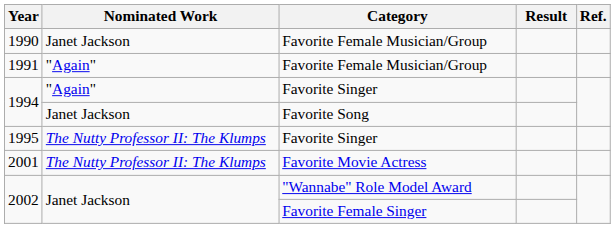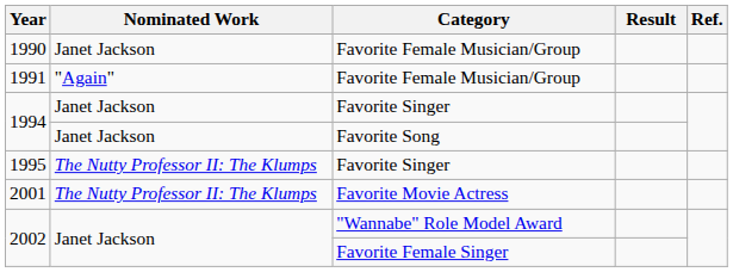 <table class="wikitable" width="50%">
 <tr>
 <th width="5%">Year</th>
 <th width="40%">Nominated Work</th>
 <th width="40%">Category</th>
 <th width="10%">Result</th>
 <th width="5%">Ref.</th>
 </tr>
 <tr>
 <td>1990</td>
 <td>Janet Jackson</td>
 <td>Favorite Female Musician/Group</td>
 <td></td>
 <td></td>
 </tr>
 <tr>
 <td>1991</td>
 <td>"<a href='#'>Again</a>"</td>
 <td>Favorite Female Musician/Group</td>
 <td></td>
 <td></td>
 </tr>
 <tr>
 <td rowspan="2">1994</td>
-<td>"<a href='#'>Again</a>"</td>
+<td>Janet Jackson</td>
 <td>Favorite Singer</td>
 <td></td>
 <td rowspan="2"></td>
 </tr>
 <tr>
 <td>Janet Jackson</td>
 <td>Favorite Song</td>
 <td></td>
 </tr>
 <tr>
 <td>1995</td>
 <td><em><a href='#'>The Nutty Professor II: The Klumps</a></em></td>
 <td>Favorite Singer</td>
 <td></td>
 <td></td>
 </tr>
 <tr>
 <td>2001</td>
 <td><em><a href='#'>The Nutty Professor II: The Klumps</a></em></td>
 <td><a href='#'>Favorite Movie Actress</a></td>
 <td></td>
 <td></td>
 </tr>
 <tr>
 <td rowspan="2">2002</td>
 <td rowspan="2">Janet Jackson</td>
 <td><a href='#'>"Wannabe" Role Model Award</a></td>
 <td></td>
 <td rowspan="2"></td>
 </tr>
 <tr>
 <td><a href='#'>Favorite Female Singer</a></td>
 <td></td>
 </tr>
 </table>
